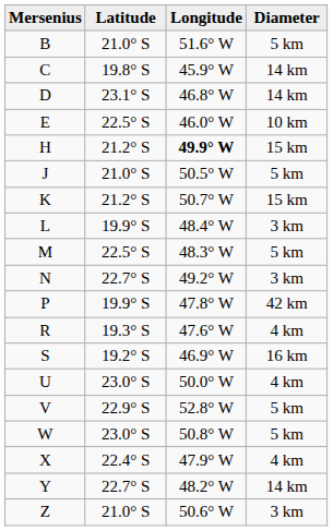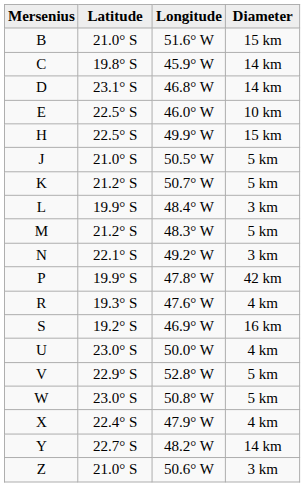 <table class="wikitable">
 <tr>
 <th width="25%" style="background:#eeeeee;">Mersenius</th>
 <th width="25%" style="background:#eeeeee;">Latitude</th>
 <th width="25%" style="background:#eeeeee;">Longitude</th>
 <th width="25%" style="background:#eeeeee;">Diameter</th>
 </tr>
 <tr>
 <td align="center">B</td>
 <td align="center">21.0° S</td>
 <td align="center">51.6° W</td>
-<td align="center">5 km</td>
+<td align="center">15 km</td>
 </tr>
 <tr>
 <td align="center">C</td>
 <td align="center">19.8° S</td>
 <td align="center">45.9° W</td>
 <td align="center">14 km</td>
 </tr>
 <tr>
 <td align="center">D</td>
 <td align="center">23.1° S</td>
 <td align="center">46.8° W</td>
 <td align="center">14 km</td>
 </tr>
 <tr>
 <td align="center">E</td>
 <td align="center">22.5° S</td>
 <td align="center">46.0° W</td>
 <td align="center">10 km</td>
 </tr>
 <tr>
 <td align="center">H</td>
-<td align="center">21.2° S</td>
-<td align="center"><strong>49.9° W</strong></td>
+<td align="center">22.5° S</td>
+<td align="center">49.9° W</td>
 <td align="center">15 km</td>
 </tr>
 <tr>
 <td align="center">J</td>
 <td align="center">21.0° S</td>
 <td align="center">50.5° W</td>
 <td align="center">5 km</td>
 </tr>
 <tr>
 <td align="center">K</td>
 <td align="center">21.2° S</td>
 <td align="center">50.7° W</td>
-<td align="center">15 km</td>
+<td align="center">5 km</td>
 </tr>
 <tr>
 <td align="center">L</td>
 <td align="center">19.9° S</td>
 <td align="center">48.4° W</td>
 <td align="center">3 km</td>
 </tr>
 <tr>
 <td align="center">M</td>
-<td align="center">22.5° S</td>
+<td align="center">21.2° S</td>
 <td align="center">48.3° W</td>
 <td align="center">5 km</td>
 </tr>
 <tr>
 <td align="center">N</td>
-<td align="center">22.7° S</td>
+<td align="center">22.1° S</td>
 <td align="center">49.2° W</td>
 <td align="center">3 km</td>
 </tr>
 <tr>
 <td align="center">P</td>
 <td align="center">19.9° S</td>
 <td align="center">47.8° W</td>
 <td align="center">42 km</td>
 </tr>
 <tr>
 <td align="center">R</td>
 <td align="center">19.3° S</td>
 <td align="center">47.6° W</td>
 <td align="center">4 km</td>
 </tr>
 <tr>
 <td align="center">S</td>
 <td align="center">19.2° S</td>
 <td align="center">46.9° W</td>
 <td align="center">16 km</td>
 </tr>
 <tr>
 <td align="center">U</td>
 <td align="center">23.0° S</td>
 <td align="center">50.0° W</td>
 <td align="center">4 km</td>
 </tr>
 <tr>
 <td align="center">V</td>
 <td align="center">22.9° S</td>
 <td align="center">52.8° W</td>
 <td align="center">5 km</td>
 </tr>
 <tr>
 <td align="center">W</td>
 <td align="center">23.0° S</td>
 <td align="center">50.8° W</td>
 <td align="center">5 km</td>
 </tr>
 <tr>
 <td align="center">X</td>
 <td align="center">22.4° S</td>
 <td align="center">47.9° W</td>
 <td align="center">4 km</td>
 </tr>
 <tr>
 <td align="center">Y</td>
 <td align="center">22.7° S</td>
 <td align="center">48.2° W</td>
 <td align="center">14 km</td>
 </tr>
 <tr>
 <td align="center">Z</td>
 <td align="center">21.0° S</td>
 <td align="center">50.6° W</td>
 <td align="center">3 km</td>
 </tr>
 </table>
